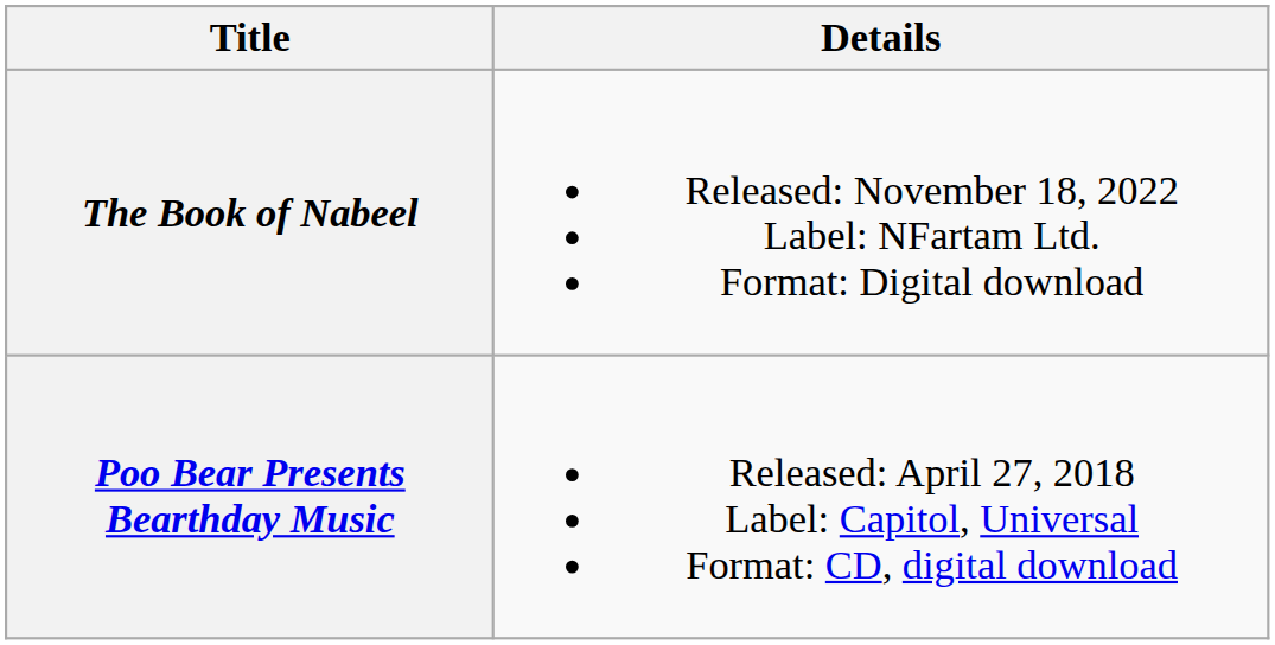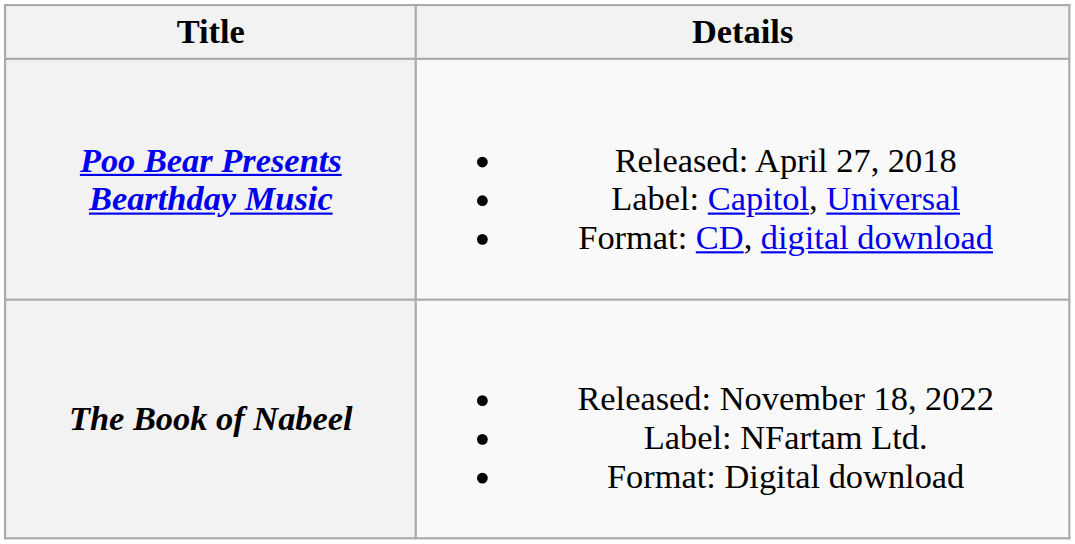 <table class="wikitable plainrowheaders" style="text-align:center;">
 <tr>
 <th scope="col" style="width:11.5em;">Title</th>
 <th scope="col" style="width:18.5em;">Details</th>
 </tr>
 <tr>
+<th scope="row"><em><a href='#'>Poo Bear Presents Bearthday Music</a></em></th>
+<td><br><ul><li>Released: April 27, 2018</li><li>Label: <a href='#'>Capitol</a>, <a href='#'>Universal</a></li><li>Format: <a href='#'>CD</a>, <a href='#'>digital download</a></li></ul></td>
+</tr>
+<tr>
 <th scope="row"><em>The Book of Nabeel</em></th>
 <td><br><ul><li>Released: November 18, 2022</li><li>Label: NFartam Ltd.</li><li>Format: Digital download</li></ul></td>
 </tr>
-<tr>
-<th scope="row"><em><a href='#'>Poo Bear Presents Bearthday Music</a></em></th>
-<td><br><ul><li>Released: April 27, 2018</li><li>Label: <a href='#'>Capitol</a>, <a href='#'>Universal</a></li><li>Format: <a href='#'>CD</a>, <a href='#'>digital download</a></li></ul></td>
-</tr>
 </table>
